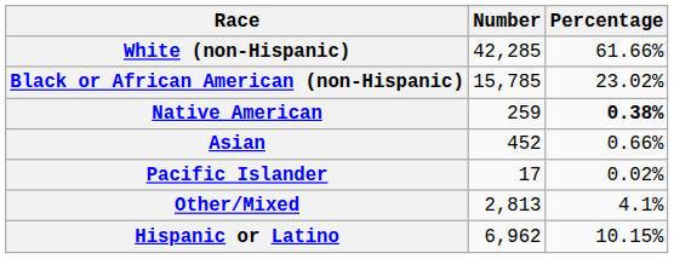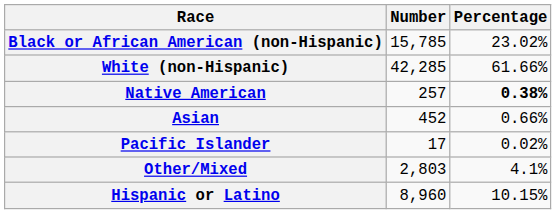 <table class="wikitable" style="text-align:right">
 <tr>
 <th scope="col">Race</th>
 <th scope="col">Number</th>
 <th scope="col">Percentage</th>
 </tr>
 <tr>
+<th scope="row"><a href='#'>Black or African American</a> (non-Hispanic)</th>
+<td>15,785</td>
+<td>23.02%</td>
+</tr>
+<tr>
 <th scope="row"><a href='#'>White</a> (non-Hispanic)</th>
 <td>42,285</td>
 <td>61.66%</td>
 </tr>
 <tr>
-<th scope="row"><a href='#'>Black or African American</a> (non-Hispanic)</th>
-<td>15,785</td>
-<td>23.02%</td>
-</tr>
-<tr>
 <th scope="row"><a href='#'>Native American</a></th>
-<td>259</td>
+<td>257</td>
 <td><strong>0.38%</strong></td>
 </tr>
 <tr>
 <th scope="row"><a href='#'>Asian</a></th>
 <td>452</td>
 <td>0.66%</td>
 </tr>
 <tr>
 <th scope="row"><a href='#'>Pacific Islander</a></th>
 <td>17</td>
 <td>0.02%</td>
 </tr>
 <tr>
 <th scope="row"><a href='#'>Other/Mixed</a></th>
-<td>2,813</td>
+<td>2,803</td>
 <td>4.1%</td>
 </tr>
 <tr>
 <th scope="row"><a href='#'>Hispanic</a> or <a href='#'>Latino</a></th>
-<td>6,962</td>
+<td>8,960</td>
 <td>10.15%</td>
 </tr>
 </table>
